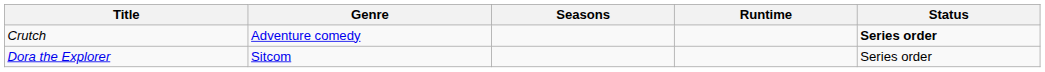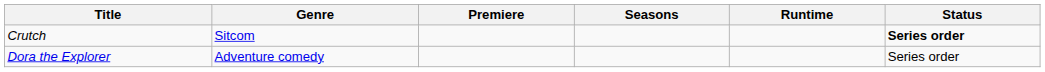 <table class="wikitable sortable" style="width:100%;">
 <tr>
 <th style="width:20%;">Title</th>
 <th style="width:20%;">Genre</th>
+<th style="width:15%;">Premiere</th>
 <th style="width:15%;">Seasons</th>
 <th style="width:15%;">Runtime</th>
 <th style="width:15%;">Status</th>
 </tr>
 <tr>
 <td><em>Crutch</em></td>
-<td><a href='#'>Adventure comedy</a></td>
+<td><a href='#'>Sitcom</a></td>
+<td></td>
 <td></td>
 <td></td>
 <td><strong>Series order</strong></td>
 </tr>
 <tr>
 <td><em><a href='#'>Dora the Explorer</a></em></td>
-<td><a href='#'>Sitcom</a></td>
+<td><a href='#'>Adventure comedy</a></td>
+<td></td>
 <td></td>
 <td></td>
 <td>Series order</td>
 </tr>
 </table>
